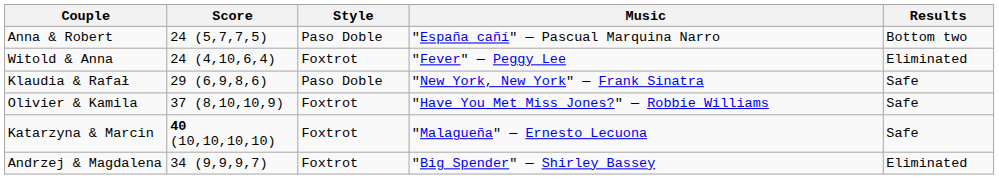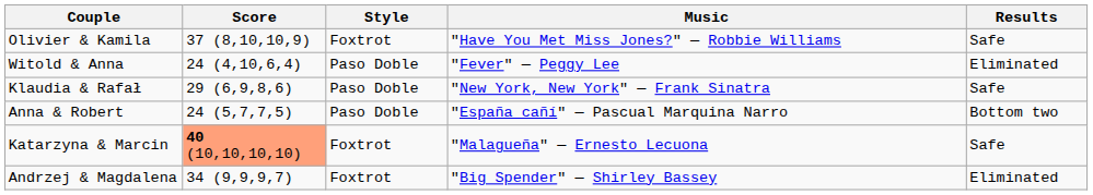 <table class="wikitable">
 <tr>
 <th width="150">Couple</th>
 <th width="120">Score</th>
 <th width="100">Style</th>
 <th width="450">Music</th>
 <th width="100">Results</th>
 </tr>
 <tr>
-<td>Anna & Robert</td>
-<td>24 (5,7,7,5)</td>
-<td>Paso Doble</td>
-<td>"<a href='#'>España cañí</a>" — Pascual Marquina Narro</td>
-<td>Bottom two</td>
+<td>Olivier & Kamila</td>
+<td>37 (8,10,10,9)</td>
+<td>Foxtrot</td>
+<td>"<a href='#'>Have You Met Miss Jones?</a>" — <a href='#'>Robbie Williams</a></td>
+<td>Safe</td>
 </tr>
 <tr>
 <td>Witold & Anna</td>
 <td>24 (4,10,6,4)</td>
-<td>Foxtrot</td>
+<td>Paso Doble</td>
 <td>"<a href='#'>Fever</a>" — <a href='#'>Peggy Lee</a></td>
 <td>Eliminated</td>
 </tr>
 <tr>
 <td>Klaudia & Rafał</td>
 <td>29 (6,9,8,6)</td>
 <td>Paso Doble</td>
 <td>"<a href='#'>New York, New York</a>" — <a href='#'>Frank Sinatra</a></td>
 <td>Safe</td>
 </tr>
 <tr>
-<td>Olivier & Kamila</td>
-<td>37 (8,10,10,9)</td>
-<td>Foxtrot</td>
-<td>"<a href='#'>Have You Met Miss Jones?</a>" — <a href='#'>Robbie Williams</a></td>
-<td>Safe</td>
+<td>Anna & Robert</td>
+<td>24 (5,7,7,5)</td>
+<td>Paso Doble</td>
+<td>"<a href='#'>España cañí</a>" — Pascual Marquina Narro</td>
+<td>Bottom two</td>
 </tr>
 <tr>
 <td>Katarzyna & Marcin</td>
-<td><strong>40</strong> (10,10,10,10)</td>
+<td style="background: lightsalmon;"><strong>40</strong> (10,10,10,10)</td>
 <td>Foxtrot</td>
 <td>"<a href='#'>Malagueña</a>" — <a href='#'>Ernesto Lecuona</a></td>
 <td>Safe</td>
 </tr>
 <tr>
 <td>Andrzej & Magdalena</td>
 <td>34 (9,9,9,7)</td>
 <td>Foxtrot</td>
 <td>"<a href='#'>Big Spender</a>" — <a href='#'>Shirley Bassey</a></td>
 <td>Eliminated</td>
 </tr>
 </table>
